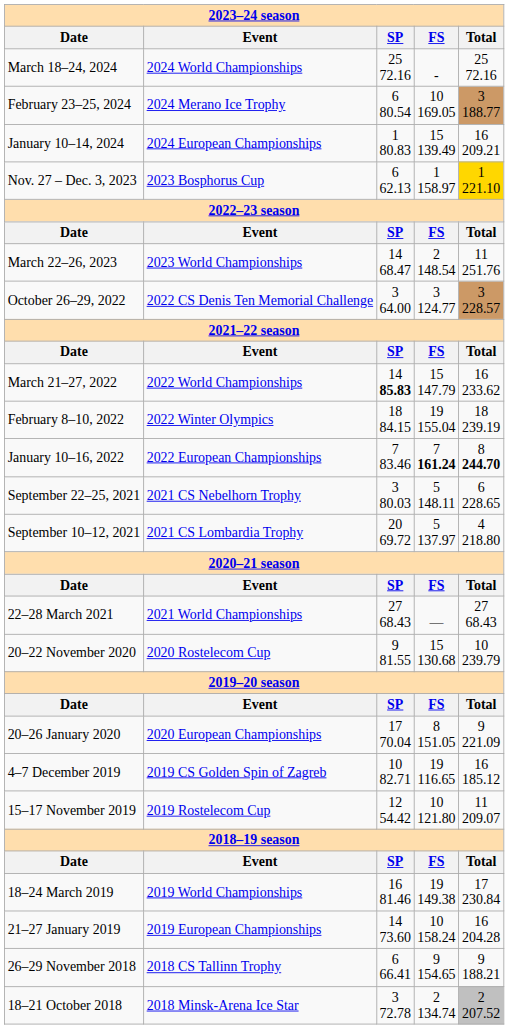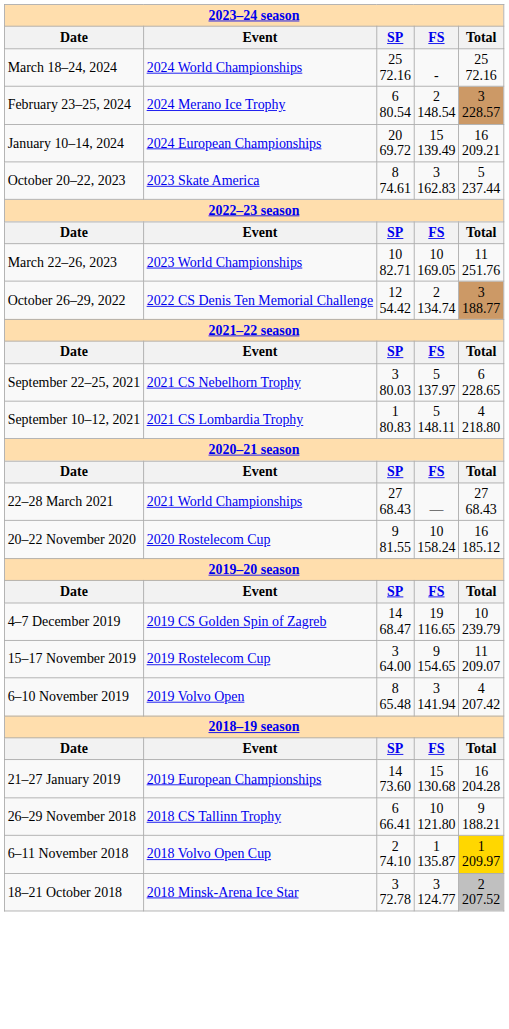 <table class="wikitable">
 <tr>
 <td colspan="5" style="background-color: #ffdead; " align="center"><a href='#'><strong>2023–24 season</strong></a></td>
 </tr>
 <tr>
 <th>Date</th>
 <th>Event</th>
 <th><a href='#'>SP</a></th>
 <th><a href='#'>FS</a></th>
 <th>Total</th>
 </tr>
 <tr>
 <td>March 18–24, 2024</td>
 <td><a href='#'>2024 World Championships</a></td>
 <td align=center>25 <br> 72.16</td>
 <td align=center><br> -</td>
 <td align=center>25 <br> 72.16</td>
 </tr>
 <tr>
 <td>February 23–25, 2024</td>
 <td><a href='#'>2024 Merano Ice Trophy</a></td>
 <td align=center>6 <br> 80.54</td>
-<td align=center>10<br>169.05</td>
-<td align=center bgcolor=cc9966>3 <br> 188.77</td>
+<td align=center>2 <br> 148.54</td>
+<td align=center bgcolor=cc9966>3 <br> 228.57</td>
 </tr>
 <tr>
 <td>January 10–14, 2024</td>
 <td><a href='#'>2024 European Championships</a></td>
-<td align=center>1 <br> 80.83</td>
+<td align=center>20 <br> 69.72</td>
 <td align=center>15 <br> 139.49</td>
 <td align=center>16 <br> 209.21</td>
 </tr>
 <tr>
-<td>Nov. 27 – Dec. 3, 2023</td>
-<td><a href='#'>2023 Bosphorus Cup</a></td>
-<td align=center>6 <br> 62.13</td>
-<td align=center>1 <br> 158.97</td>
-<td align=center bgcolor=gold>1 <br> 221.10</td>
+<td>October 20–22, 2023</td>
+<td><a href='#'>2023 Skate America</a></td>
+<td align=center>8 <br> 74.61</td>
+<td align=center>3 <br> 162.83</td>
+<td align=center>5 <br> 237.44</td>
 </tr>
 <tr>
 <td colspan="5" style="background-color: #ffdead; " align="center"><a href='#'><strong>2022–23 season</strong></a></td>
 </tr>
 <tr>
 <th>Date</th>
 <th>Event</th>
 <th><a href='#'>SP</a></th>
 <th><a href='#'>FS</a></th>
 <th>Total</th>
 </tr>
 <tr>
 <td>March 22–26, 2023</td>
 <td><a href='#'>2023 World Championships</a></td>
-<td align=center>14 <br> 68.47</td>
-<td align=center>2 <br> 148.54</td>
+<td align=center>10 <br> 82.71</td>
+<td align=center>10<br>169.05</td>
 <td align=center>11<br>251.76</td>
 </tr>
 <tr>
 <td>October 26–29, 2022</td>
 <td><a href='#'>2022 CS Denis Ten Memorial Challenge</a></td>
-<td align=center>3 <br> 64.00</td>
-<td align=center>3 <br> 124.77</td>
-<td align=center bgcolor=cc9966>3 <br> 228.57</td>
+<td align=center>12 <br> 54.42</td>
+<td align="center">2 <br> 134.74</td>
+<td align=center bgcolor=cc9966>3 <br> 188.77</td>
 </tr>
 <tr>
 <td colspan="5" style="background-color: #ffdead; " align="center"><a href='#'><strong>2021–22 season</strong></a></td>
 </tr>
 <tr>
 <th>Date</th>
 <th>Event</th>
 <th><a href='#'>SP</a></th>
 <th><a href='#'>FS</a></th>
 <th>Total</th>
 </tr>
 <tr>
-<td>March 21–27, 2022</td>
-<td><a href='#'>2022 World Championships</a></td>
-<td align=center>14<br> <strong>85.83</strong></td>
-<td align=center>15<br>147.79</td>
-<td align=center>16<br>233.62</td>
-</tr>
-<tr>
-<td>February 8–10, 2022</td>
-<td><a href='#'>2022 Winter Olympics</a></td>
-<td align=center>18 <br> 84.15</td>
-<td align=center>19 <br> 155.04</td>
-<td align=center>18 <br> 239.19</td>
-</tr>
-<tr>
-<td>January 10–16, 2022</td>
-<td><a href='#'>2022 European Championships</a></td>
-<td align=center>7 <br> 83.46</td>
-<td align=center>7 <br> <strong>161.24</strong></td>
-<td align=center>8 <br> <strong>244.70</strong></td>
-</tr>
-<tr>
 <td>September 22–25, 2021</td>
 <td><a href='#'>2021 CS Nebelhorn Trophy</a></td>
 <td align=center>3 <br> 80.03</td>
-<td align=center>5 <br> 148.11</td>
+<td align=center>5 <br> 137.97</td>
 <td align=center>6 <br> 228.65</td>
 </tr>
 <tr>
 <td>September 10–12, 2021</td>
 <td><a href='#'>2021 CS Lombardia Trophy</a></td>
-<td align=center>20 <br> 69.72</td>
-<td align=center>5 <br> 137.97</td>
+<td align=center>1 <br> 80.83</td>
+<td align=center>5 <br> 148.11</td>
 <td align=center>4 <br> 218.80</td>
 </tr>
 <tr>
 <td colspan="5" style="background:#ffdead; text-align:center;"><a href='#'><strong>2020–21 season</strong></a></td>
 </tr>
 <tr>
 <th>Date</th>
 <th>Event</th>
 <th><a href='#'>SP</a></th>
 <th><a href='#'>FS</a></th>
 <th>Total</th>
 </tr>
 <tr>
 <td>22–28 March 2021</td>
 <td><a href='#'>2021 World Championships</a></td>
 <td align=center>27 <br> 68.43</td>
 <td align=center><br> —</td>
 <td align=center>27 <br> 68.43</td>
 </tr>
 <tr>
 <td>20–22 November 2020</td>
 <td><a href='#'>2020 Rostelecom Cup</a></td>
 <td align=center>9 <br> 81.55</td>
-<td align="center">15 <br> 130.68</td>
-<td align=center>10 <br> 239.79</td>
+<td align=center>10 <br> 158.24</td>
+<td align=center>16 <br> 185.12</td>
 </tr>
 <tr>
 <td colspan="5" style="background:#ffdead; text-align:center;"><a href='#'><strong>2019–20 season</strong></a></td>
 </tr>
 <tr>
 <th>Date</th>
 <th>Event</th>
 <th><a href='#'>SP</a></th>
 <th><a href='#'>FS</a></th>
 <th>Total</th>
 </tr>
 <tr>
-<td>20–26 January 2020</td>
-<td><a href='#'>2020 European Championships</a></td>
-<td align=center>17 <br> 70.04</td>
-<td align=center>8 <br> 151.05</td>
-<td align=center>9 <br> 221.09</td>
-</tr>
-<tr>
 <td>4–7 December 2019</td>
 <td><a href='#'>2019 CS Golden Spin of Zagreb</a></td>
-<td align=center>10 <br> 82.71</td>
+<td align=center>14 <br> 68.47</td>
 <td align=center>19 <br> 116.65</td>
-<td align=center>16 <br> 185.12</td>
+<td align=center>10 <br> 239.79</td>
 </tr>
 <tr>
 <td>15–17 November 2019</td>
 <td><a href='#'>2019 Rostelecom Cup</a></td>
-<td align=center>12 <br> 54.42</td>
-<td align="center">10 <br> 121.80</td>
+<td align=center>3 <br> 64.00</td>
+<td align=center>9 <br> 154.65</td>
 <td align=center>11 <br> 209.07</td>
+</tr>
+<tr>
+<td>6–10 November 2019</td>
+<td><a href='#'>2019 Volvo Open</a></td>
+<td align=center>8 <br> 65.48</td>
+<td align=center>3 <br> 141.94</td>
+<td align=center>4 <br> 207.42</td>
 </tr>
 <tr>
 <td colspan="5" style="background:#ffdead; text-align:center;"><a href='#'><strong>2018–19 season</strong></a></td>
 </tr>
 <tr>
 <th>Date</th>
 <th>Event</th>
 <th><a href='#'>SP</a></th>
 <th><a href='#'>FS</a></th>
 <th>Total</th>
 </tr>
 <tr>
-<td>18–24 March 2019</td>
-<td><a href='#'>2019 World Championships</a></td>
-<td align=center>16 <br> 81.46</td>
-<td align=center>19 <br> 149.38</td>
-<td align=center>17 <br> 230.84</td>
-</tr>
-<tr>
 <td>21–27 January 2019</td>
 <td><a href='#'>2019 European Championships</a></td>
 <td align="center">14 <br> 73.60</td>
-<td align=center>10 <br> 158.24</td>
+<td align="center">15 <br> 130.68</td>
 <td align="center">16 <br> 204.28</td>
 </tr>
 <tr>
 <td>26–29 November 2018</td>
 <td><a href='#'>2018 CS Tallinn Trophy</a></td>
 <td align="center">6 <br> 66.41</td>
-<td align=center>9 <br> 154.65</td>
+<td align="center">10 <br> 121.80</td>
 <td align="center">9 <br> 188.21</td>
+</tr>
+<tr>
+<td>6–11 November 2018</td>
+<td><a href='#'>2018 Volvo Open Cup</a></td>
+<td align="center">2 <br> 74.10</td>
+<td align="center">1 <br> 135.87</td>
+<td align="center" bgcolor="gold">1 <br> 209.97</td>
 </tr>
 <tr>
 <td>18–21 October 2018</td>
 <td><a href='#'>2018 Minsk-Arena Ice Star</a></td>
 <td align="center">3 <br> 72.78</td>
-<td align="center">2 <br> 134.74</td>
+<td align=center>3 <br> 124.77</td>
 <td align="center" bgcolor="silver">2 <br> 207.52</td>
 </tr>
 </table>
